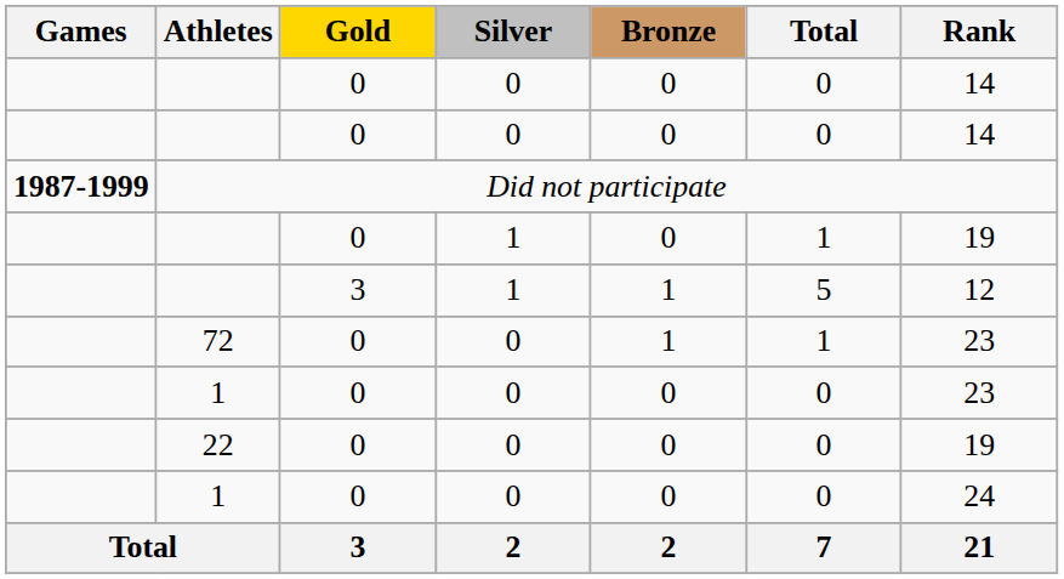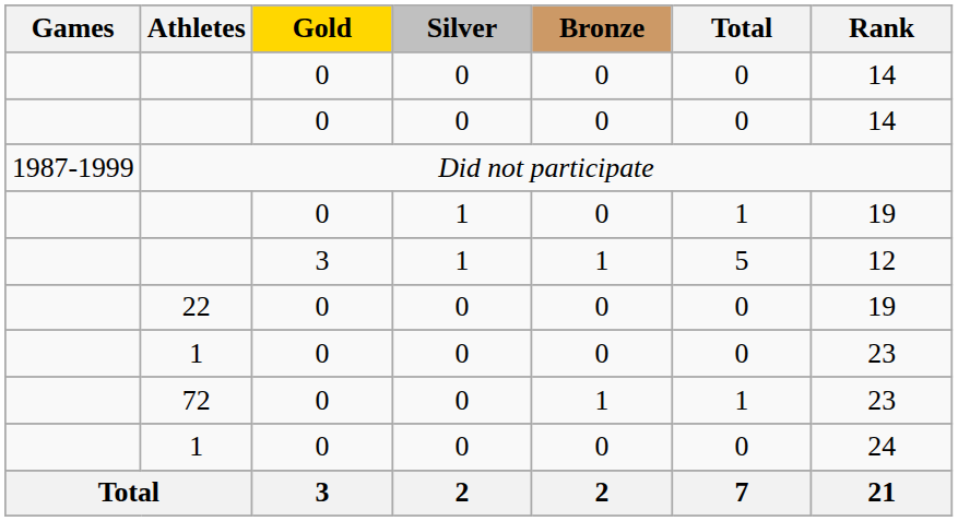 <table class="wikitable sortable" style="text-align:center; font-size:90%;">
 <tr>
 <th>Games</th>
 <th>Athletes</th>
 <th style="background:gold; width:4.5em; font-weight:bold;">Gold</th>
 <th style="background:silver; width:4.5em; font-weight:bold;">Silver</th>
 <th style="background:#cc9966; width:4.5em; font-weight:bold;">Bronze</th>
 <th style="width:4.5em; font-weight:bold;">Total</th>
 <th style="width:4.5em; font-weight:bold;">Rank</th>
 </tr>
 <tr>
 <td align=left></td>
 <td></td>
 <td>0</td>
 <td>0</td>
 <td>0</td>
 <td>0</td>
 <td>14</td>
 </tr>
 <tr>
 <td align=left></td>
 <td></td>
 <td>0</td>
 <td>0</td>
 <td>0</td>
 <td>0</td>
 <td>14</td>
 </tr>
 <tr>
-<td><strong>1987-1999</strong></td>
+<td>1987-1999</td>
 <td colspan=6><em>Did not participate</em></td>
 </tr>
 <tr>
 <td align=left></td>
 <td></td>
 <td>0</td>
 <td>1</td>
 <td>0</td>
 <td>1</td>
 <td>19</td>
 </tr>
 <tr>
 <td align=left></td>
 <td></td>
 <td>3</td>
 <td>1</td>
 <td>1</td>
 <td>5</td>
 <td>12</td>
 </tr>
 <tr>
 <td align=left></td>
-<td>72</td>
+<td>22</td>
 <td>0</td>
 <td>0</td>
-<td>1</td>
-<td>1</td>
-<td>23</td>
+<td>0</td>
+<td>0</td>
+<td>19</td>
 </tr>
 <tr>
 <td align=left></td>
 <td>1</td>
 <td>0</td>
 <td>0</td>
 <td>0</td>
 <td>0</td>
 <td>23</td>
 </tr>
 <tr>
 <td align=left></td>
-<td>22</td>
+<td>72</td>
 <td>0</td>
 <td>0</td>
-<td>0</td>
-<td>0</td>
-<td>19</td>
+<td>1</td>
+<td>1</td>
+<td>23</td>
 </tr>
 <tr>
 <td align=left></td>
 <td>1</td>
 <td>0</td>
 <td>0</td>
 <td>0</td>
 <td>0</td>
 <td>24</td>
 </tr>
 <tr>
 <th colspan=2>Total</th>
 <th>3</th>
 <th>2</th>
 <th>2</th>
 <th>7</th>
 <th>21</th>
 </tr>
 </table>
